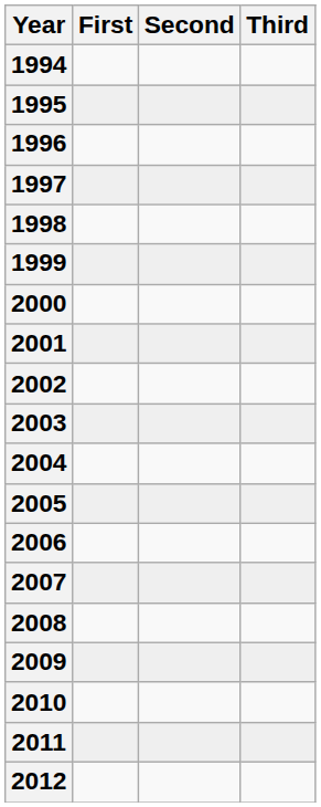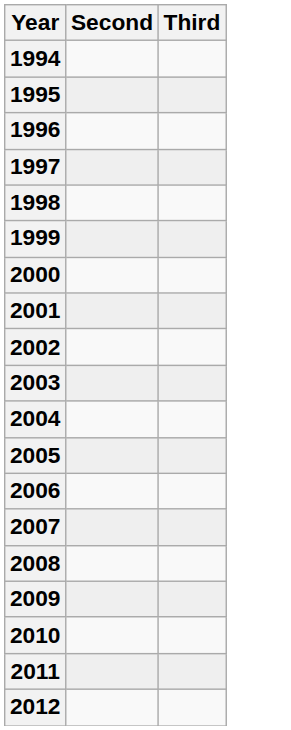 <table class = "wikitable sortable">
 <tr>
 <th>Year</th>
-<th>First</th>
 <th>Second</th>
 <th>Third</th>
 </tr>
 <tr>
 <th><strong>1994</strong></th>
 <td></td>
 <td></td>
-<td></td>
 </tr>
 <tr bgcolor="#efefef">
 <th><strong>1995</strong></th>
-<td></td>
 <td></td>
 <td></td>
 </tr>
 <tr>
 <th><strong>1996</strong></th>
 <td></td>
 <td></td>
-<td></td>
 </tr>
 <tr bgcolor="#efefef">
 <th><strong>1997</strong></th>
-<td></td>
 <td></td>
 <td></td>
 </tr>
 <tr>
 <th><strong>1998</strong></th>
 <td></td>
 <td></td>
-<td></td>
 </tr>
 <tr bgcolor="#efefef">
 <th><strong>1999</strong></th>
-<td></td>
 <td></td>
 <td></td>
 </tr>
 <tr>
 <th><strong>2000</strong></th>
 <td></td>
 <td></td>
-<td></td>
 </tr>
 <tr bgcolor="#efefef">
 <th><strong>2001</strong></th>
-<td></td>
 <td></td>
 <td></td>
 </tr>
 <tr>
 <th><strong>2002</strong></th>
 <td></td>
 <td></td>
-<td></td>
 </tr>
 <tr bgcolor="#efefef">
 <th><strong>2003</strong></th>
-<td></td>
 <td></td>
 <td></td>
 </tr>
 <tr>
 <th><strong>2004</strong></th>
 <td></td>
 <td></td>
-<td></td>
 </tr>
 <tr bgcolor="#efefef">
 <th><strong>2005</strong></th>
-<td></td>
 <td></td>
 <td></td>
 </tr>
 <tr>
 <th><strong>2006</strong></th>
 <td></td>
 <td></td>
-<td></td>
 </tr>
 <tr bgcolor="#efefef">
 <th><strong>2007</strong></th>
-<td></td>
 <td></td>
 <td></td>
 </tr>
 <tr>
 <th><strong>2008</strong></th>
 <td></td>
 <td></td>
-<td></td>
 </tr>
 <tr bgcolor="#efefef">
 <th><strong>2009</strong></th>
-<td></td>
 <td></td>
 <td></td>
 </tr>
 <tr>
 <th><strong>2010</strong></th>
 <td></td>
 <td></td>
-<td></td>
 </tr>
 <tr bgcolor="#efefef">
 <th><strong>2011</strong></th>
-<td></td>
 <td></td>
 <td></td>
 </tr>
 <tr>
 <th><strong>2012</strong></th>
 <td></td>
 <td></td>
-<td></td>
 </tr>
 </table>
